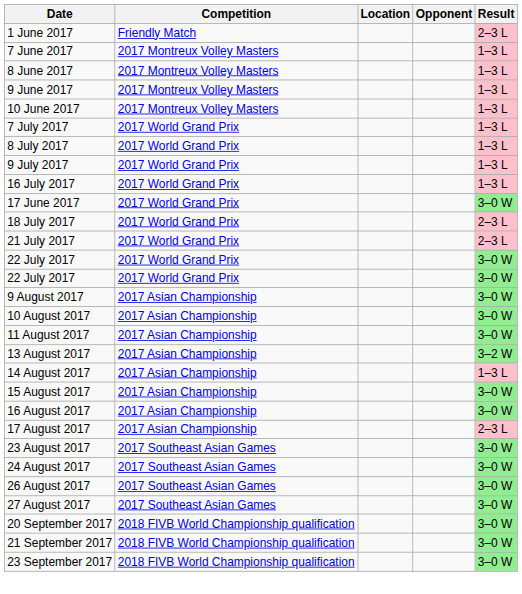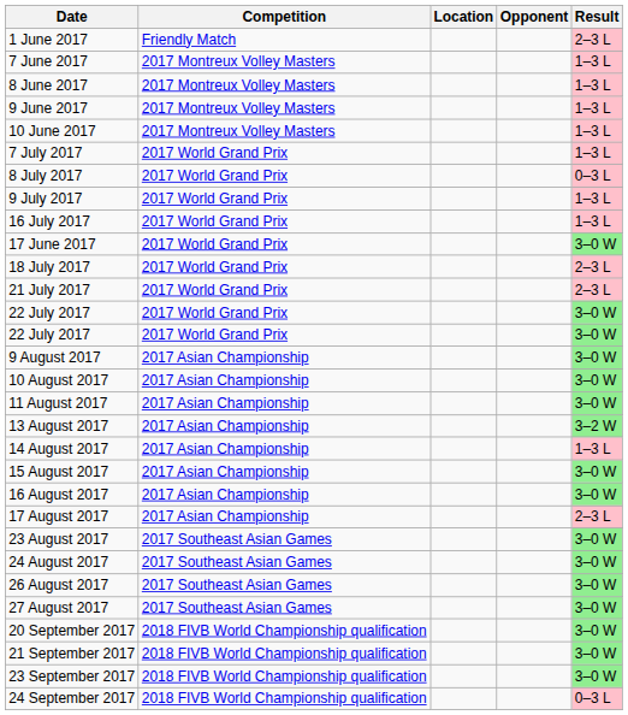 <table class="wikitable" style="font-size:90%; width:70%;">
 <tr>
 <th>Date</th>
 <th>Competition</th>
 <th>Location</th>
 <th>Opponent</th>
 <th>Result</th>
 </tr>
 <tr>
 <td>1 June 2017</td>
 <td><a href='#'>Friendly Match</a></td>
 <td></td>
 <td></td>
 <td bgcolor="pink">2–3 L</td>
 </tr>
 <tr>
 <td>7 June 2017</td>
 <td><a href='#'>2017 Montreux Volley Masters</a></td>
 <td></td>
 <td></td>
 <td bgcolor="pink">1–3 L</td>
 </tr>
 <tr>
 <td>8 June 2017</td>
 <td><a href='#'>2017 Montreux Volley Masters</a></td>
 <td></td>
 <td></td>
 <td bgcolor="pink">1–3 L</td>
 </tr>
 <tr>
 <td>9 June 2017</td>
 <td><a href='#'>2017 Montreux Volley Masters</a></td>
 <td></td>
 <td></td>
 <td bgcolor="pink">1–3 L</td>
 </tr>
 <tr>
 <td>10 June 2017</td>
 <td><a href='#'>2017 Montreux Volley Masters</a></td>
 <td></td>
 <td></td>
 <td bgcolor="pink">1–3 L</td>
 </tr>
 <tr>
 <td>7 July 2017</td>
 <td><a href='#'>2017 World Grand Prix</a></td>
 <td></td>
 <td></td>
 <td bgcolor="pink">1–3 L</td>
 </tr>
 <tr>
 <td>8 July 2017</td>
 <td><a href='#'>2017 World Grand Prix</a></td>
 <td></td>
 <td></td>
-<td bgcolor="pink">1–3 L</td>
+<td bgcolor="pink">0–3 L</td>
 </tr>
 <tr>
 <td>9 July 2017</td>
 <td><a href='#'>2017 World Grand Prix</a></td>
 <td></td>
 <td></td>
 <td bgcolor="pink">1–3 L</td>
 </tr>
 <tr>
 <td>16 July 2017</td>
 <td><a href='#'>2017 World Grand Prix</a></td>
 <td></td>
 <td></td>
 <td bgcolor="pink">1–3 L</td>
 </tr>
 <tr>
 <td>17 June 2017</td>
 <td><a href='#'>2017 World Grand Prix</a></td>
 <td></td>
 <td></td>
 <td bgcolor="lightgreen">3–0 W</td>
 </tr>
 <tr>
 <td>18 July 2017</td>
 <td><a href='#'>2017 World Grand Prix</a></td>
 <td></td>
 <td></td>
 <td bgcolor="pink">2–3 L</td>
 </tr>
 <tr>
 <td>21 July 2017</td>
 <td><a href='#'>2017 World Grand Prix</a></td>
 <td></td>
 <td></td>
 <td bgcolor="pink">2–3 L</td>
 </tr>
 <tr>
 <td>22 July 2017</td>
 <td><a href='#'>2017 World Grand Prix</a></td>
 <td></td>
 <td></td>
 <td bgcolor="lightgreen">3–0 W</td>
 </tr>
 <tr>
 <td>22 July 2017</td>
 <td><a href='#'>2017 World Grand Prix</a></td>
 <td></td>
 <td></td>
 <td bgcolor="lightgreen">3–0 W</td>
 </tr>
 <tr>
 <td>9 August 2017</td>
 <td><a href='#'>2017 Asian Championship</a></td>
 <td></td>
 <td></td>
 <td bgcolor="lightgreen">3–0 W</td>
 </tr>
 <tr>
 <td>10 August 2017</td>
 <td><a href='#'>2017 Asian Championship</a></td>
 <td></td>
 <td></td>
 <td bgcolor="lightgreen">3–0 W</td>
 </tr>
 <tr>
 <td>11 August 2017</td>
 <td><a href='#'>2017 Asian Championship</a></td>
 <td></td>
 <td></td>
 <td bgcolor="lightgreen">3–0 W</td>
 </tr>
 <tr>
 <td>13 August 2017</td>
 <td><a href='#'>2017 Asian Championship</a></td>
 <td></td>
 <td></td>
 <td bgcolor="lightgreen">3–2 W</td>
 </tr>
 <tr>
 <td>14 August 2017</td>
 <td><a href='#'>2017 Asian Championship</a></td>
 <td></td>
 <td></td>
 <td bgcolor="pink">1–3 L</td>
 </tr>
 <tr>
 <td>15 August 2017</td>
 <td><a href='#'>2017 Asian Championship</a></td>
 <td></td>
 <td></td>
 <td bgcolor="lightgreen">3–0 W</td>
 </tr>
 <tr>
 <td>16 August 2017</td>
 <td><a href='#'>2017 Asian Championship</a></td>
 <td></td>
 <td></td>
 <td bgcolor="lightgreen">3–0 W</td>
 </tr>
 <tr>
 <td>17 August 2017</td>
 <td><a href='#'>2017 Asian Championship</a></td>
 <td></td>
 <td></td>
 <td bgcolor="pink">2–3 L</td>
 </tr>
 <tr>
 <td>23 August 2017</td>
 <td><a href='#'>2017 Southeast Asian Games</a></td>
 <td></td>
 <td></td>
 <td bgcolor="lightgreen">3–0 W</td>
 </tr>
 <tr>
 <td>24 August 2017</td>
 <td><a href='#'>2017 Southeast Asian Games</a></td>
 <td></td>
 <td></td>
 <td bgcolor="lightgreen">3–0 W</td>
 </tr>
 <tr>
 <td>26 August 2017</td>
 <td><a href='#'>2017 Southeast Asian Games</a></td>
 <td></td>
 <td></td>
 <td bgcolor="lightgreen">3–0 W</td>
 </tr>
 <tr>
 <td>27 August 2017</td>
 <td><a href='#'>2017 Southeast Asian Games</a></td>
 <td></td>
 <td></td>
 <td bgcolor="lightgreen">3–0 W</td>
 </tr>
 <tr>
 <td>20 September 2017</td>
 <td><a href='#'>2018 FIVB World Championship qualification</a></td>
 <td></td>
 <td></td>
 <td bgcolor="lightgreen">3–0 W</td>
 </tr>
 <tr>
 <td>21 September 2017</td>
 <td><a href='#'>2018 FIVB World Championship qualification</a></td>
 <td></td>
 <td></td>
 <td bgcolor="lightgreen">3–0 W</td>
 </tr>
 <tr>
 <td>23 September 2017</td>
 <td><a href='#'>2018 FIVB World Championship qualification</a></td>
 <td></td>
 <td></td>
 <td bgcolor="lightgreen">3–0 W</td>
 </tr>
+<tr>
+<td>24 September 2017</td>
+<td><a href='#'>2018 FIVB World Championship qualification</a></td>
+<td></td>
+<td></td>
+<td bgcolor="pink">0–3 L</td>
+</tr>
 </table>
